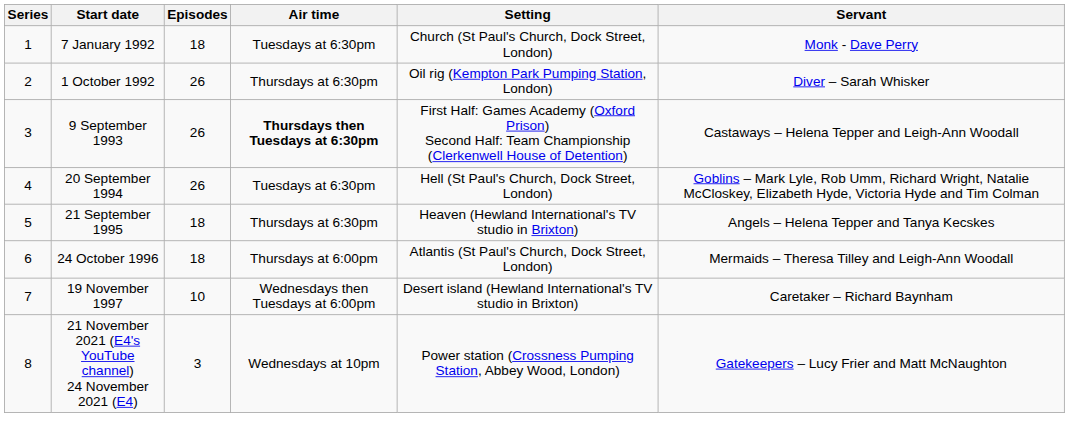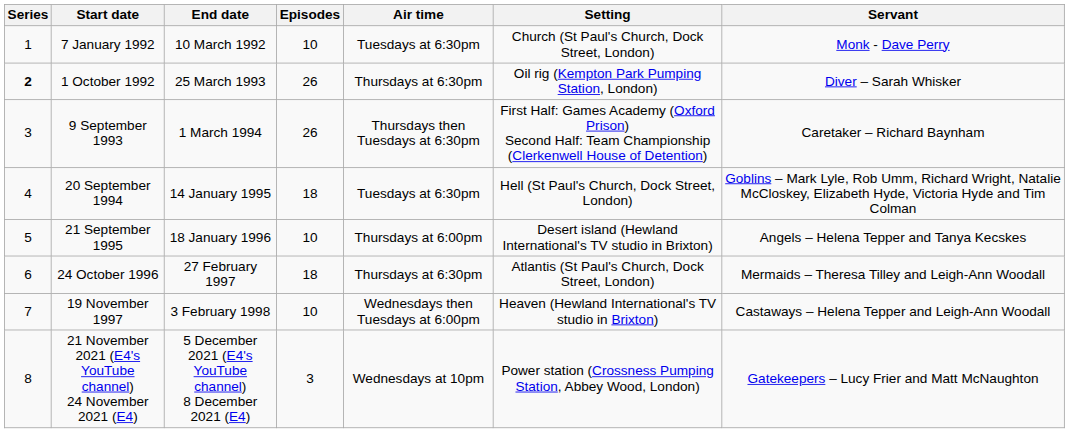 <table class="wikitable" style="text-align:center;">
 <tr>
 <th>Series</th>
 <th width="125">Start date</th>
+<th width="125">End date</th>
 <th>Episodes</th>
 <th>Air time</th>
 <th>Setting</th>
 <th>Servant</th>
 </tr>
 <tr>
 <td>1</td>
 <td>7 January 1992</td>
-<td>18</td>
+<td>10 March 1992</td>
+<td>10</td>
 <td>Tuesdays at 6:30pm</td>
 <td>Church (St Paul's Church, Dock Street, London)</td>
 <td><a href='#'>Monk</a> - <a href='#'>Dave Perry</a></td>
 </tr>
 <tr>
-<td>2</td>
+<td><strong>2</strong></td>
 <td>1 October 1992</td>
+<td>25 March 1993</td>
 <td>26</td>
 <td>Thursdays at 6:30pm</td>
 <td>Oil rig (<a href='#'>Kempton Park Pumping Station</a>, London) </td>
 <td><a href='#'>Diver</a> – Sarah Whisker</td>
 </tr>
 <tr>
 <td>3</td>
 <td>9 September 1993</td>
+<td>1 March 1994</td>
 <td>26</td>
-<td><strong>Thursdays then Tuesdays at 6:30pm</strong></td>
+<td>Thursdays then Tuesdays at 6:30pm</td>
 <td>First Half: Games Academy (<a href='#'>Oxford Prison</a>)<br>Second Half: Team Championship (<a href='#'>Clerkenwell House of Detention</a>)</td>
-<td>Castaways – Helena Tepper and Leigh-Ann Woodall</td>
+<td>Caretaker – Richard Baynham</td>
 </tr>
 <tr>
 <td>4</td>
 <td>20 September 1994</td>
-<td>26</td>
+<td>14 January 1995</td>
+<td>18</td>
 <td>Tuesdays at 6:30pm</td>
 <td>Hell (St Paul's Church, Dock Street, London)</td>
 <td><a href='#'>Goblins</a> – Mark Lyle, Rob Umm, Richard Wright, Natalie McCloskey, Elizabeth Hyde, Victoria Hyde and Tim Colman</td>
 </tr>
 <tr>
 <td>5</td>
 <td>21 September 1995</td>
-<td>18</td>
-<td>Thursdays at 6:30pm</td>
-<td>Heaven (Hewland International's TV studio in <a href='#'>Brixton</a>)</td>
+<td>18 January 1996</td>
+<td>10</td>
+<td>Thursdays at 6:00pm</td>
+<td>Desert island (Hewland International's TV studio in Brixton)</td>
 <td>Angels – Helena Tepper and Tanya Kecskes</td>
 </tr>
 <tr>
 <td>6</td>
 <td>24 October 1996</td>
+<td>27 February 1997</td>
 <td>18</td>
-<td>Thursdays at 6:00pm</td>
+<td>Thursdays at 6:30pm</td>
 <td>Atlantis (St Paul's Church, Dock Street, London)</td>
 <td>Mermaids – Theresa Tilley and Leigh-Ann Woodall</td>
 </tr>
 <tr>
 <td>7</td>
 <td>19 November 1997</td>
+<td>3 February 1998</td>
 <td>10</td>
 <td>Wednesdays then Tuesdays at 6:00pm</td>
-<td>Desert island (Hewland International's TV studio in Brixton)</td>
-<td>Caretaker – Richard Baynham</td>
+<td>Heaven (Hewland International's TV studio in <a href='#'>Brixton</a>)</td>
+<td>Castaways – Helena Tepper and Leigh-Ann Woodall</td>
 </tr>
 <tr>
 <td>8</td>
 <td>21 November 2021 (<a href='#'>E4's YouTube channel</a>)<br>24 November 2021 (<a href='#'>E4</a>)</td>
+<td>5 December 2021 (<a href='#'>E4's YouTube channel</a>)<br>8 December 2021 (<a href='#'>E4</a>)</td>
 <td>3</td>
 <td>Wednesdays at 10pm</td>
 <td>Power station (<a href='#'>Crossness Pumping Station</a>, Abbey Wood, London)</td>
 <td><a href='#'>Gatekeepers</a> – Lucy Frier and Matt McNaughton</td>
 </tr>
 </table>
